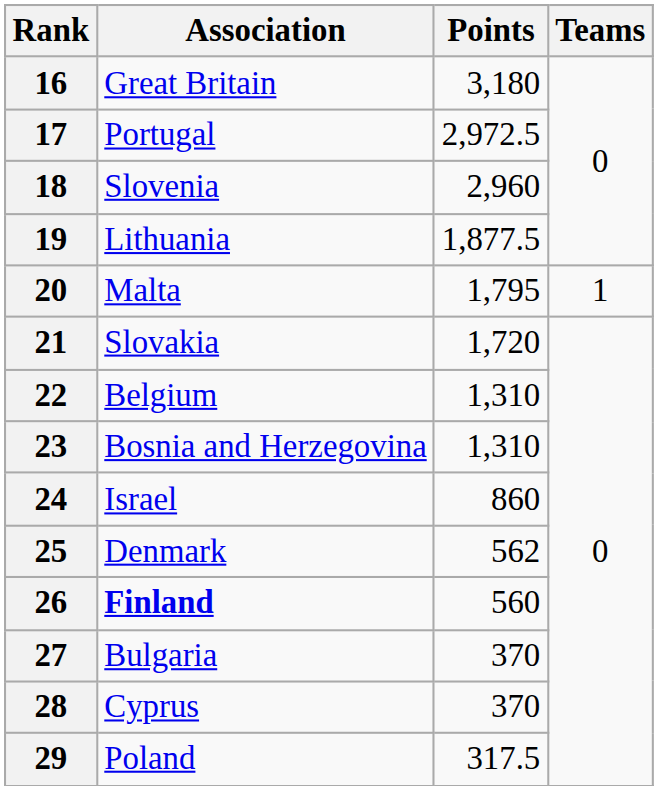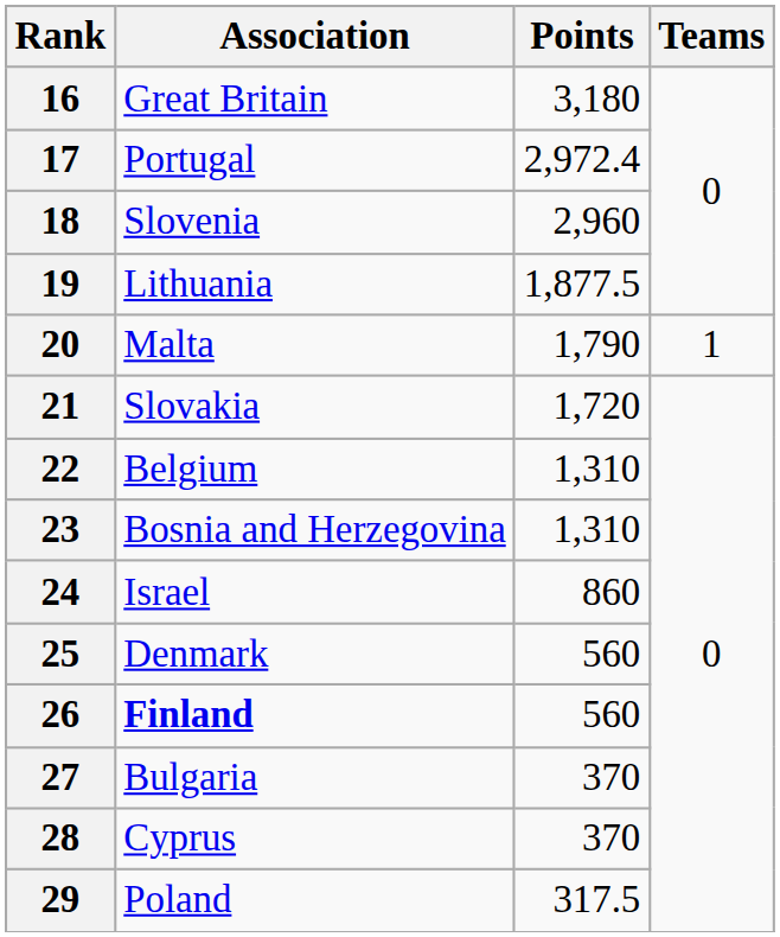 <table class="wikitable">
 <tr>
 <th>Rank</th>
 <th>Association</th>
 <th>Points</th>
 <th>Teams</th>
 </tr>
 <tr>
 <th>16</th>
 <td> <a href='#'>Great Britain</a></td>
 <td align=right>3,180</td>
 <td rowspan="4" align="center">0</td>
 </tr>
 <tr>
 <th>17</th>
 <td> <a href='#'>Portugal</a></td>
-<td align=right>2,972.5</td>
+<td align=right>2,972.4</td>
 </tr>
 <tr>
 <th>18</th>
 <td> <a href='#'>Slovenia</a></td>
 <td align=right>2,960</td>
 </tr>
 <tr>
 <th>19</th>
 <td> <a href='#'>Lithuania</a></td>
 <td align="right">1,877.5</td>
 </tr>
 <tr>
 <th>20</th>
 <td> <a href='#'>Malta</a></td>
-<td align="right">1,795</td>
+<td align="right">1,790</td>
 <td rowspan="1" align="center">1</td>
 </tr>
 <tr>
 <th>21</th>
 <td> <a href='#'>Slovakia</a></td>
 <td align="right">1,720</td>
 <td rowspan="9" align="center">0</td>
 </tr>
 <tr>
 <th>22</th>
 <td> <a href='#'>Belgium</a></td>
 <td align="right">1,310</td>
 </tr>
 <tr>
 <th>23</th>
 <td> <a href='#'>Bosnia and Herzegovina</a></td>
 <td align="right">1,310</td>
 </tr>
 <tr>
 <th>24</th>
 <td> <a href='#'>Israel</a></td>
 <td align="right">860</td>
 </tr>
 <tr>
 <th>25</th>
 <td> <a href='#'>Denmark</a></td>
-<td align="right">562</td>
+<td align="right">560</td>
 </tr>
 <tr>
 <th>26</th>
 <td><strong> <a href='#'>Finland</a></strong></td>
 <td align="right">560</td>
 </tr>
 <tr>
 <th>27</th>
 <td> <a href='#'>Bulgaria</a></td>
 <td align="right">370</td>
 </tr>
 <tr>
 <th>28</th>
 <td> <a href='#'>Cyprus</a></td>
 <td align="right">370</td>
 </tr>
 <tr>
 <th>29</th>
 <td> <a href='#'>Poland</a></td>
 <td align="right">317.5</td>
 </tr>
 <tr>
 </tr>
 </table>
